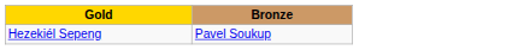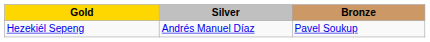 <table class="wikitable" style="text-align:left">
 <tr align="center">
 <td width=235 bgcolor=gold><strong>Gold</strong></td>
+<td width=200 bgcolor=silver><strong>Silver</strong></td>
 <td width=200 bgcolor=CC9966><strong>Bronze</strong></td>
 </tr>
 <tr>
 <td><a href='#'>Hezekiél Sepeng</a><br><em></em></td>
+<td><a href='#'>Andrés Manuel Díaz</a><br><em></em></td>
 <td><a href='#'>Pavel Soukup</a><br><em></em></td>
 </tr>
 </table>
